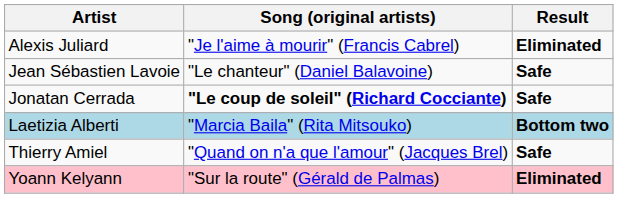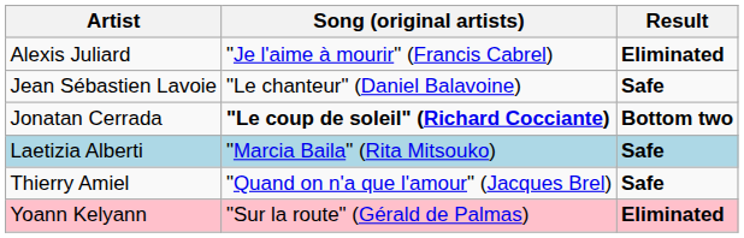 <table class=wikitable>
 <tr>
 <th>Artist</th>
 <th>Song (original artists)</th>
 <th>Result</th>
 </tr>
 <tr>
 <td>Alexis Juliard</td>
 <td>"<a href='#'>Je l'aime à mourir</a>" (<a href='#'>Francis Cabrel</a>)</td>
 <td><strong>Eliminated</strong></td>
 </tr>
 <tr>
 <td>Jean Sébastien Lavoie</td>
 <td>"Le chanteur" (<a href='#'>Daniel Balavoine</a>)</td>
 <td><strong>Safe</strong></td>
 </tr>
 <tr>
 <td>Jonatan Cerrada</td>
 <td><strong>"Le coup de soleil" (<a href='#'>Richard Cocciante</a>)</strong></td>
-<td><strong>Safe</strong></td>
+<td><strong>Bottom two</strong></td>
 </tr>
 <tr style="background:lightblue;">
 <td>Laetizia Alberti</td>
 <td>"<a href='#'>Marcia Baila</a>" (<a href='#'>Rita Mitsouko</a>)</td>
-<td><strong>Bottom two</strong></td>
+<td><strong>Safe</strong></td>
 </tr>
 <tr>
 <td>Thierry Amiel</td>
 <td>"<a href='#'>Quand on n'a que l'amour</a>" (<a href='#'>Jacques Brel</a>)</td>
 <td><strong>Safe</strong></td>
 </tr>
 <tr style="background:pink;">
 <td>Yoann Kelyann</td>
 <td>"Sur la route" (<a href='#'>Gérald de Palmas</a>)</td>
 <td><strong>Eliminated</strong></td>
 </tr>
 </table>
